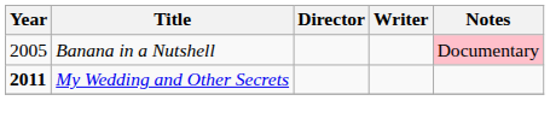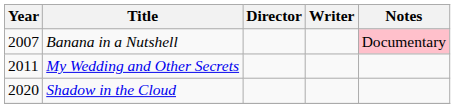 <table class="wikitable">
 <tr>
 <th>Year</th>
 <th>Title</th>
 <th>Director</th>
 <th>Writer</th>
 <th>Notes</th>
 </tr>
 <tr>
-<td>2005</td>
+<td>2007</td>
 <td><em>Banana in a Nutshell</em></td>
 <td></td>
 <td></td>
 <td style="background: pink;">Documentary</td>
 </tr>
 <tr>
-<td><strong>2011</strong></td>
+<td>2011</td>
 <td><em><a href='#'>My Wedding and Other Secrets</a></em></td>
+<td></td>
+<td></td>
+<td></td>
+</tr>
+<tr>
+<td>2020</td>
+<td><em><a href='#'>Shadow in the Cloud</a></em></td>
 <td></td>
 <td></td>
 <td></td>
 </tr>
 <tr>
 </tr>
 </table>
